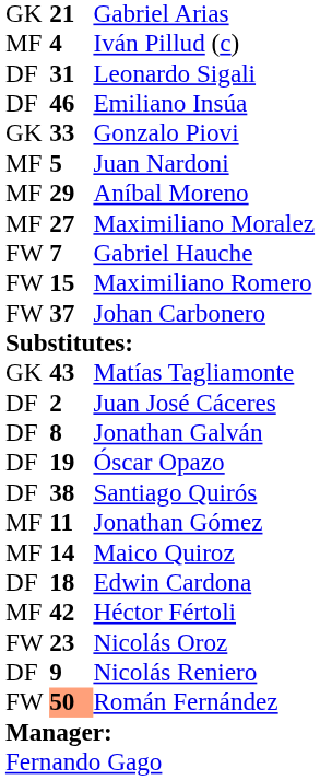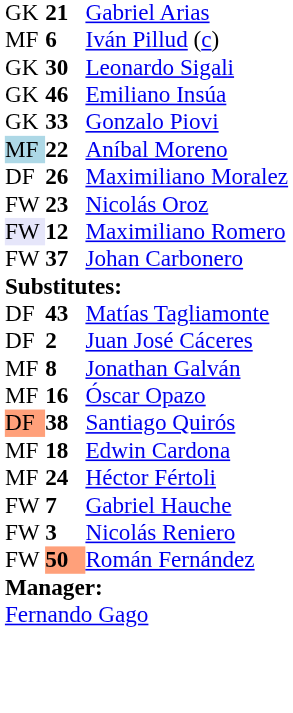 <table cellspacing="0" cellpadding="0" style="font-size:90%; margin:0.2em auto;">
 <tr>
 <th width="25"></th>
 <th width="25"></th>
 </tr>
 <tr>
 <td>GK</td>
 <td><strong>21</strong></td>
 <td> <a href='#'>Gabriel Arias</a></td>
 </tr>
 <tr>
 <td>MF</td>
-<td><strong>4</strong></td>
+<td><strong>6</strong></td>
 <td> <a href='#'>Iván Pillud</a> (<a href='#'>c</a>)</td>
 </tr>
 <tr>
-<td>DF</td>
-<td><strong>31</strong></td>
+<td>GK</td>
+<td><strong>30</strong></td>
 <td> <a href='#'>Leonardo Sigali</a></td>
 </tr>
 <tr>
-<td>DF</td>
+<td>GK</td>
 <td><strong>46</strong></td>
 <td> <a href='#'>Emiliano Insúa</a></td>
 </tr>
 <tr>
 <td>GK</td>
 <td><strong>33</strong></td>
 <td> <a href='#'>Gonzalo Piovi</a></td>
 </tr>
 <tr>
-<td>MF</td>
-<td><strong>5</strong></td>
-<td> <a href='#'>Juan Nardoni</a></td>
-<td></td>
-<td></td>
-</tr>
-<tr>
-<td>MF</td>
-<td><strong>29</strong></td>
+<td style="background: lightblue;">MF</td>
+<td><strong>22</strong></td>
 <td> <a href='#'>Aníbal Moreno</a></td>
 <td></td>
 <td></td>
 </tr>
 <tr>
-<td>MF</td>
-<td><strong>27</strong></td>
+<td>DF</td>
+<td><strong>26</strong></td>
 <td> <a href='#'>Maximiliano Moralez</a></td>
 </tr>
 <tr>
 <td>FW</td>
-<td><strong>7</strong></td>
-<td> <a href='#'>Gabriel Hauche</a></td>
+<td><strong>23</strong></td>
+<td> <a href='#'>Nicolás Oroz</a></td>
 <td></td>
 <td></td>
 </tr>
 <tr>
-<td>FW</td>
-<td><strong>15</strong></td>
+<td style="background: lavender;">FW</td>
+<td><strong>12</strong></td>
 <td> <a href='#'>Maximiliano Romero</a></td>
 <td></td>
 <td></td>
 </tr>
 <tr>
 <td>FW</td>
 <td><strong>37</strong></td>
 <td> <a href='#'>Johan Carbonero</a></td>
 <td></td>
 <td></td>
 </tr>
 <tr>
 <td colspan=3><strong>Substitutes:</strong></td>
 </tr>
 <tr>
-<td>GK</td>
+<td>DF</td>
 <td><strong>43</strong></td>
 <td> <a href='#'>Matías Tagliamonte</a></td>
 </tr>
 <tr>
 <td>DF</td>
 <td><strong>2</strong></td>
 <td> <a href='#'>Juan José Cáceres</a></td>
 </tr>
 <tr>
-<td>DF</td>
+<td>MF</td>
 <td><strong>8</strong></td>
 <td> <a href='#'>Jonathan Galván</a></td>
 <td></td>
 <td></td>
 </tr>
 <tr>
-<td>DF</td>
-<td><strong>19</strong></td>
+<td>MF</td>
+<td><strong>16</strong></td>
 <td> <a href='#'>Óscar Opazo</a></td>
 </tr>
 <tr>
-<td>DF</td>
+<td style="background: lightsalmon;">DF</td>
 <td><strong>38</strong></td>
 <td> <a href='#'>Santiago Quirós</a></td>
 </tr>
 <tr>
 <td>MF</td>
-<td><strong>11</strong></td>
-<td> <a href='#'>Jonathan Gómez</a></td>
-<td></td>
-<td></td>
-</tr>
-<tr>
-<td>MF</td>
-<td><strong>14</strong></td>
-<td> <a href='#'>Maico Quiroz</a></td>
-<td></td>
-<td></td>
-</tr>
-<tr>
-<td>DF</td>
 <td><strong>18</strong></td>
 <td> <a href='#'>Edwin Cardona</a></td>
 </tr>
 <tr>
 <td>MF</td>
-<td><strong>42</strong></td>
+<td><strong>24</strong></td>
 <td> <a href='#'>Héctor Fértoli</a></td>
 </tr>
 <tr>
 <td>FW</td>
-<td><strong>23</strong></td>
-<td> <a href='#'>Nicolás Oroz</a></td>
+<td><strong>7</strong></td>
+<td> <a href='#'>Gabriel Hauche</a></td>
 <td></td>
 <td></td>
 </tr>
 <tr>
-<td>DF</td>
-<td><strong>9</strong></td>
+<td>FW</td>
+<td><strong>3</strong></td>
 <td> <a href='#'>Nicolás Reniero</a></td>
 <td></td>
 <td></td>
 </tr>
 <tr>
 <td>FW</td>
 <td style="background: lightsalmon;"><strong>50</strong></td>
 <td> <a href='#'>Román Fernández</a></td>
 </tr>
 <tr>
 <td colspan=3><strong>Manager:</strong></td>
 </tr>
 <tr>
 <td colspan="4"> <a href='#'>Fernando Gago</a></td>
 </tr>
 </table>
